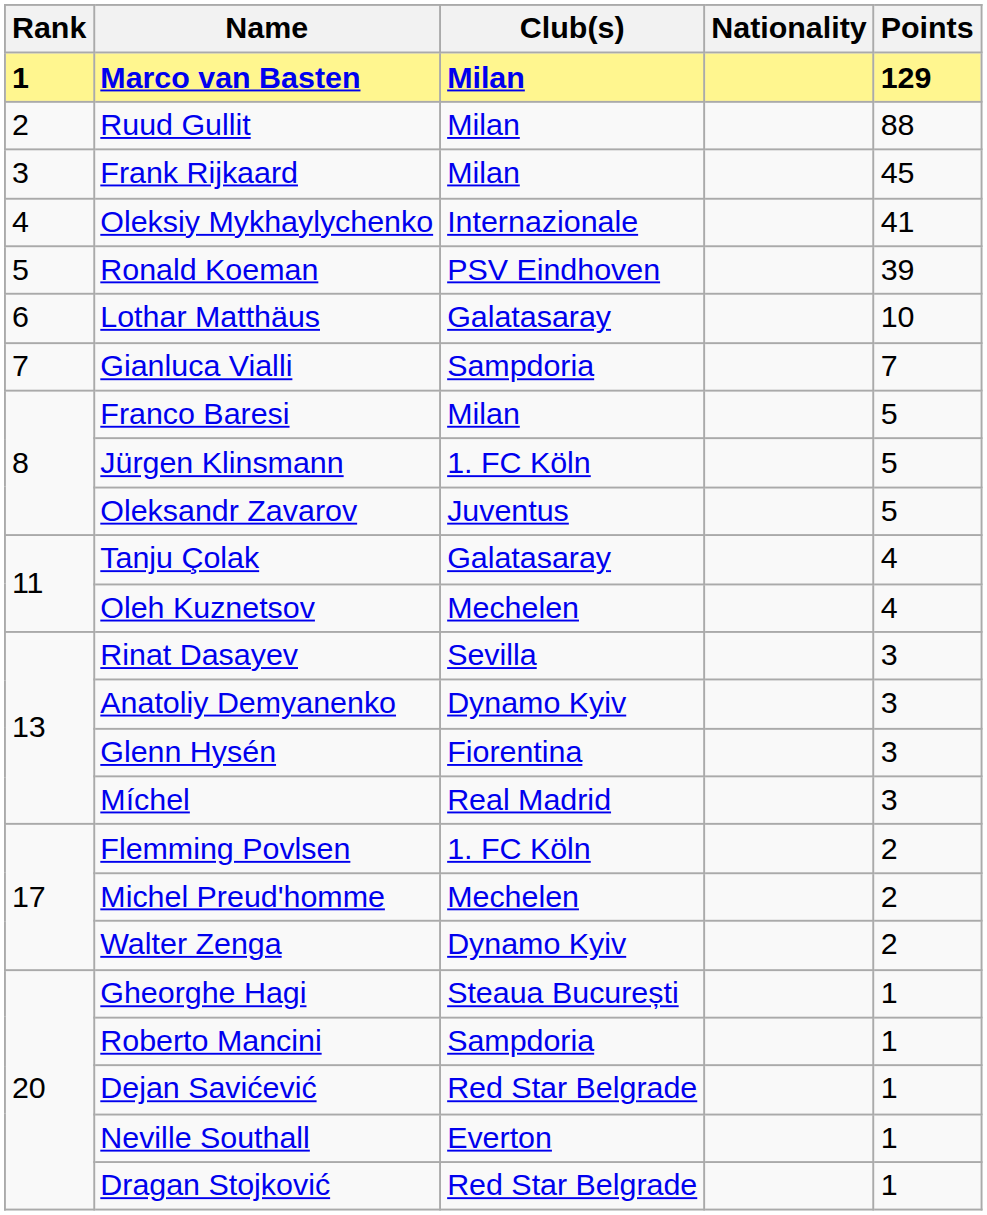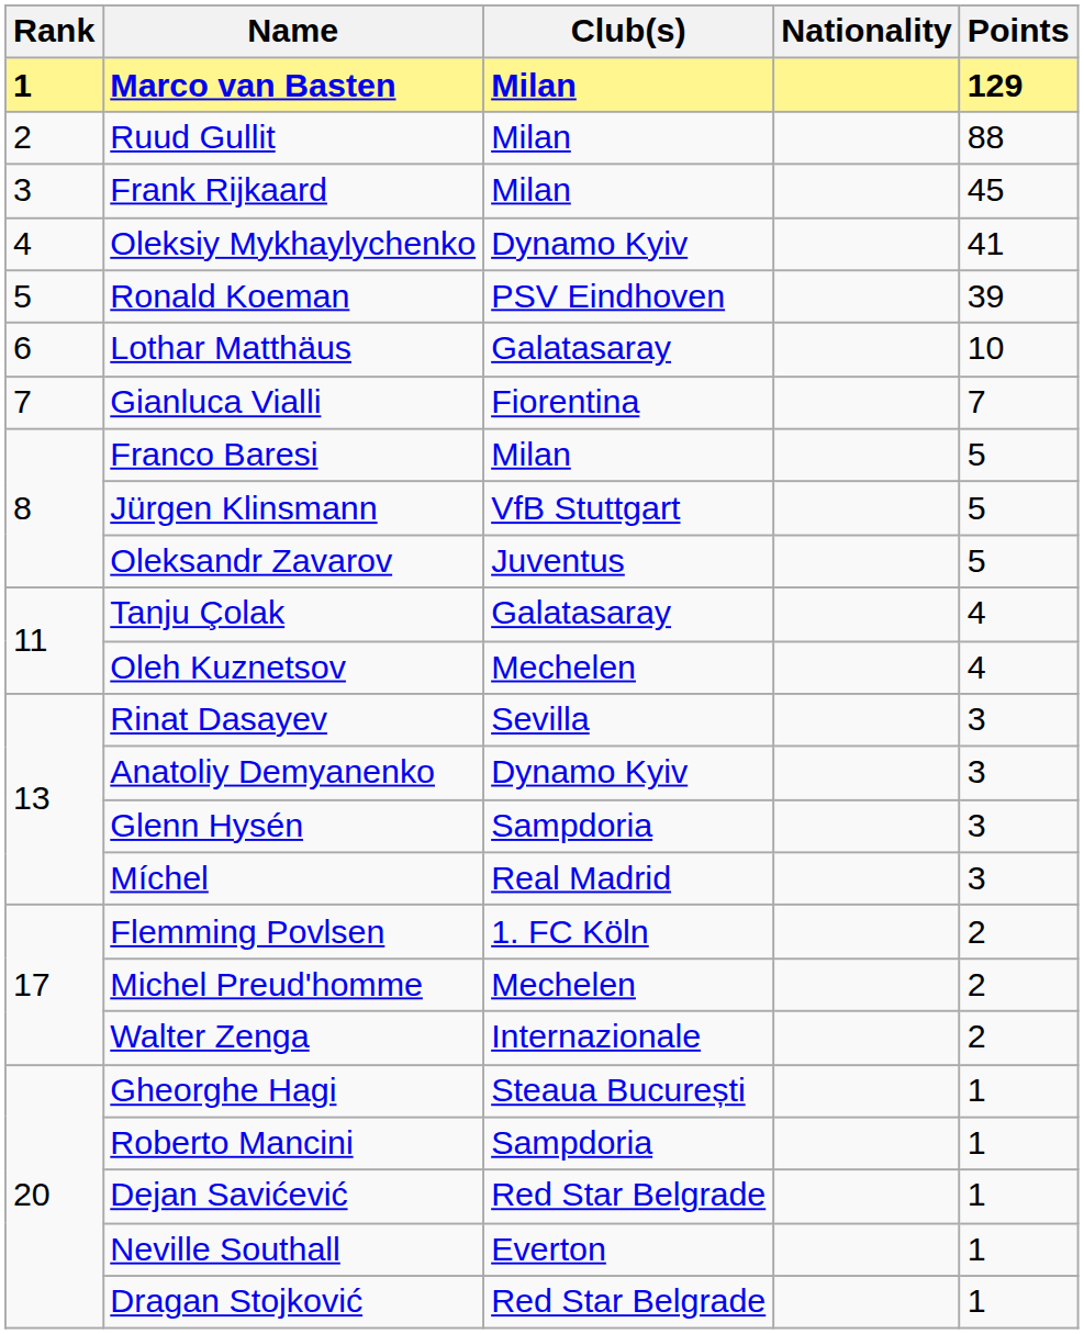 <table class="wikitable">
 <tr>
 <th>Rank</th>
 <th>Name</th>
 <th>Club(s)</th>
 <th>Nationality</th>
 <th>Points</th>
 </tr>
 <tr style="background-color: #FFF68F; font-weight: bold;">
 <td>1</td>
 <td><a href='#'>Marco van Basten</a></td>
 <td> <a href='#'>Milan</a></td>
 <td></td>
 <td>129</td>
 </tr>
 <tr>
 <td>2</td>
 <td><a href='#'>Ruud Gullit</a></td>
 <td> <a href='#'>Milan</a></td>
 <td></td>
 <td>88</td>
 </tr>
 <tr>
 <td>3</td>
 <td><a href='#'>Frank Rijkaard</a></td>
 <td> <a href='#'>Milan</a></td>
 <td></td>
 <td>45</td>
 </tr>
 <tr>
 <td>4</td>
 <td><a href='#'>Oleksiy Mykhaylychenko</a></td>
-<td> <a href='#'>Internazionale</a></td>
+<td> <a href='#'>Dynamo Kyiv</a></td>
 <td></td>
 <td>41</td>
 </tr>
 <tr>
 <td>5</td>
 <td><a href='#'>Ronald Koeman</a></td>
 <td> <a href='#'>PSV Eindhoven</a></td>
 <td></td>
 <td>39</td>
 </tr>
 <tr>
 <td>6</td>
 <td><a href='#'>Lothar Matthäus</a></td>
 <td> <a href='#'>Galatasaray</a></td>
 <td></td>
 <td>10</td>
 </tr>
 <tr>
 <td>7</td>
 <td><a href='#'>Gianluca Vialli</a></td>
-<td> <a href='#'>Sampdoria</a></td>
+<td> <a href='#'>Fiorentina</a></td>
 <td></td>
 <td>7</td>
 </tr>
 <tr>
 <td rowspan="3">8</td>
 <td><a href='#'>Franco Baresi</a></td>
 <td> <a href='#'>Milan</a></td>
 <td></td>
 <td>5</td>
 </tr>
 <tr>
 <td><a href='#'>Jürgen Klinsmann</a></td>
-<td> <a href='#'>1. FC Köln</a></td>
+<td> <a href='#'>VfB Stuttgart</a></td>
 <td></td>
 <td>5</td>
 </tr>
 <tr>
 <td><a href='#'>Oleksandr Zavarov</a></td>
 <td> <a href='#'>Juventus</a></td>
 <td></td>
 <td>5</td>
 </tr>
 <tr>
 <td rowspan="2">11</td>
 <td><a href='#'>Tanju Çolak</a></td>
 <td> <a href='#'>Galatasaray</a></td>
 <td></td>
 <td>4</td>
 </tr>
 <tr>
 <td><a href='#'>Oleh Kuznetsov</a></td>
 <td> <a href='#'>Mechelen</a></td>
 <td></td>
 <td>4</td>
 </tr>
 <tr>
 <td rowspan="4">13</td>
 <td><a href='#'>Rinat Dasayev</a></td>
 <td> <a href='#'>Sevilla</a></td>
 <td></td>
 <td>3</td>
 </tr>
 <tr>
 <td><a href='#'>Anatoliy Demyanenko</a></td>
 <td> <a href='#'>Dynamo Kyiv</a></td>
 <td></td>
 <td>3</td>
 </tr>
 <tr>
 <td><a href='#'>Glenn Hysén</a></td>
-<td> <a href='#'>Fiorentina</a></td>
+<td> <a href='#'>Sampdoria</a></td>
 <td></td>
 <td>3</td>
 </tr>
 <tr>
 <td><a href='#'>Míchel</a></td>
 <td> <a href='#'>Real Madrid</a></td>
 <td></td>
 <td>3</td>
 </tr>
 <tr>
 <td rowspan="3">17</td>
 <td><a href='#'>Flemming Povlsen</a></td>
 <td> <a href='#'>1. FC Köln</a></td>
 <td></td>
 <td>2</td>
 </tr>
 <tr>
 <td><a href='#'>Michel Preud'homme</a></td>
 <td> <a href='#'>Mechelen</a></td>
 <td></td>
 <td>2</td>
 </tr>
 <tr>
 <td><a href='#'>Walter Zenga</a></td>
-<td> <a href='#'>Dynamo Kyiv</a></td>
+<td> <a href='#'>Internazionale</a></td>
 <td></td>
 <td>2</td>
 </tr>
 <tr>
 <td rowspan="5">20</td>
 <td><a href='#'>Gheorghe Hagi</a></td>
 <td> <a href='#'>Steaua București</a></td>
 <td></td>
 <td>1</td>
 </tr>
 <tr>
 <td><a href='#'>Roberto Mancini</a></td>
 <td> <a href='#'>Sampdoria</a></td>
 <td></td>
 <td>1</td>
 </tr>
 <tr>
 <td><a href='#'>Dejan Savićević</a></td>
 <td> <a href='#'>Red Star Belgrade</a></td>
 <td></td>
 <td>1</td>
 </tr>
 <tr>
 <td><a href='#'>Neville Southall</a></td>
 <td> <a href='#'>Everton</a></td>
 <td></td>
 <td>1</td>
 </tr>
 <tr>
 <td><a href='#'>Dragan Stojković</a></td>
 <td> <a href='#'>Red Star Belgrade</a></td>
 <td></td>
 <td>1</td>
 </tr>
 </table>
